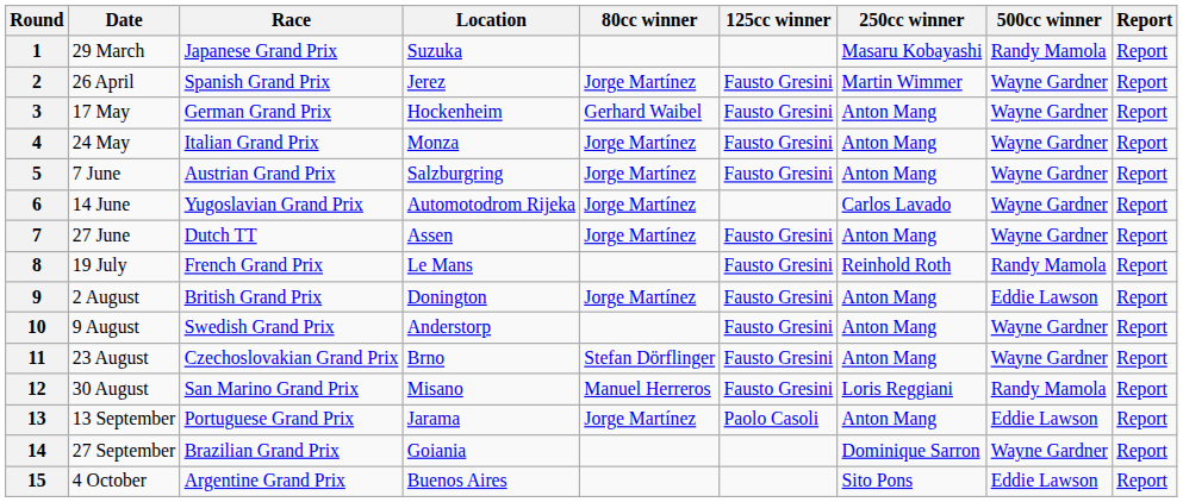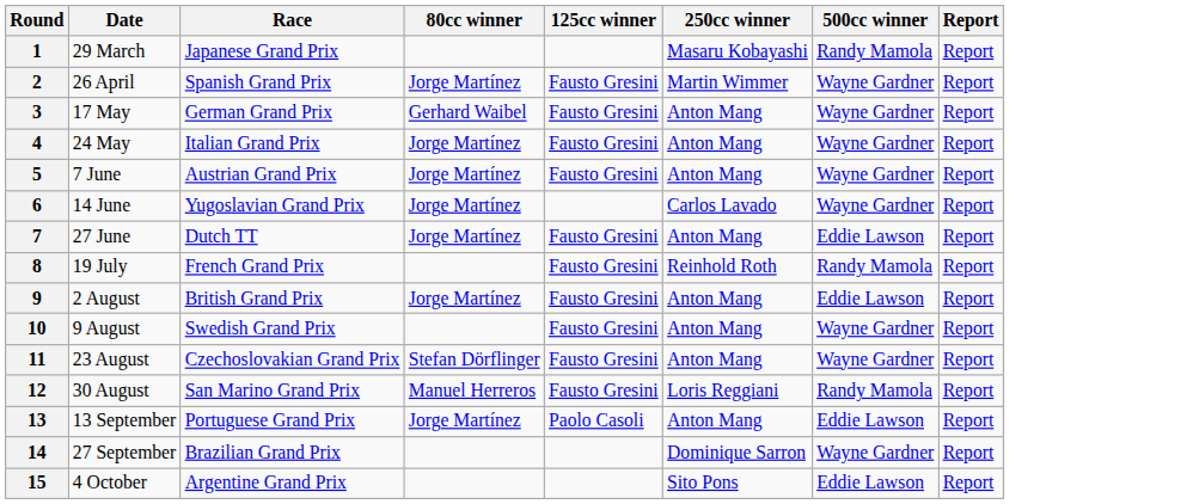 <table class="wikitable" style="font-size: 85%;">
 <tr>
 <th>Round</th>
 <th>Date</th>
 <th>Race</th>
-<th>Location</th>
 <th>80cc winner</th>
 <th>125cc winner</th>
 <th>250cc winner</th>
 <th>500cc winner</th>
 <th>Report</th>
 </tr>
 <tr>
 <th>1</th>
 <td>29 March</td>
 <td> <a href='#'>Japanese Grand Prix</a></td>
-<td><a href='#'>Suzuka</a></td>
 <td></td>
 <td></td>
 <td> <a href='#'>Masaru Kobayashi</a></td>
 <td> <a href='#'>Randy Mamola</a></td>
 <td><a href='#'>Report</a></td>
 </tr>
 <tr>
 <th>2</th>
 <td>26 April</td>
 <td> <a href='#'>Spanish Grand Prix</a></td>
-<td><a href='#'>Jerez</a></td>
 <td> <a href='#'>Jorge Martínez</a></td>
 <td> <a href='#'>Fausto Gresini</a></td>
 <td> <a href='#'>Martin Wimmer</a></td>
 <td> <a href='#'>Wayne Gardner</a></td>
 <td><a href='#'>Report</a></td>
 </tr>
 <tr>
 <th>3</th>
 <td>17 May</td>
 <td> <a href='#'>German Grand Prix</a></td>
-<td><a href='#'>Hockenheim</a></td>
 <td> <a href='#'>Gerhard Waibel</a></td>
 <td> <a href='#'>Fausto Gresini</a></td>
 <td> <a href='#'>Anton Mang</a></td>
 <td> <a href='#'>Wayne Gardner</a></td>
 <td><a href='#'>Report</a></td>
 </tr>
 <tr>
 <th>4</th>
 <td>24 May</td>
 <td> <a href='#'>Italian Grand Prix</a></td>
-<td><a href='#'>Monza</a></td>
 <td> <a href='#'>Jorge Martínez</a></td>
 <td> <a href='#'>Fausto Gresini</a></td>
 <td> <a href='#'>Anton Mang</a></td>
 <td> <a href='#'>Wayne Gardner</a></td>
 <td><a href='#'>Report</a></td>
 </tr>
 <tr>
 <th>5</th>
 <td>7 June</td>
 <td> <a href='#'>Austrian Grand Prix</a></td>
-<td><a href='#'>Salzburgring</a></td>
 <td> <a href='#'>Jorge Martínez</a></td>
 <td> <a href='#'>Fausto Gresini</a></td>
 <td> <a href='#'>Anton Mang</a></td>
 <td> <a href='#'>Wayne Gardner</a></td>
 <td><a href='#'>Report</a></td>
 </tr>
 <tr>
 <th>6</th>
 <td>14 June</td>
 <td> <a href='#'>Yugoslavian Grand Prix</a></td>
-<td><a href='#'>Automotodrom Rijeka</a></td>
 <td> <a href='#'>Jorge Martínez</a></td>
 <td></td>
 <td> <a href='#'>Carlos Lavado</a></td>
 <td> <a href='#'>Wayne Gardner</a></td>
 <td><a href='#'>Report</a></td>
 </tr>
 <tr>
 <th>7</th>
 <td>27 June</td>
 <td> <a href='#'>Dutch TT</a></td>
-<td><a href='#'>Assen</a></td>
 <td> <a href='#'>Jorge Martínez</a></td>
 <td> <a href='#'>Fausto Gresini</a></td>
 <td> <a href='#'>Anton Mang</a></td>
-<td> <a href='#'>Wayne Gardner</a></td>
+<td> <a href='#'>Eddie Lawson</a></td>
 <td><a href='#'>Report</a></td>
 </tr>
 <tr>
 <th>8</th>
 <td>19 July</td>
 <td> <a href='#'>French Grand Prix</a></td>
-<td><a href='#'>Le Mans</a></td>
 <td></td>
 <td> <a href='#'>Fausto Gresini</a></td>
 <td> <a href='#'>Reinhold Roth</a></td>
 <td> <a href='#'>Randy Mamola</a></td>
 <td><a href='#'>Report</a></td>
 </tr>
 <tr>
 <th>9</th>
 <td>2 August</td>
 <td> <a href='#'>British Grand Prix</a></td>
-<td><a href='#'>Donington</a></td>
 <td> <a href='#'>Jorge Martínez</a></td>
 <td> <a href='#'>Fausto Gresini</a></td>
 <td> <a href='#'>Anton Mang</a></td>
 <td> <a href='#'>Eddie Lawson</a></td>
 <td><a href='#'>Report</a></td>
 </tr>
 <tr>
 <th>10</th>
 <td>9 August</td>
 <td> <a href='#'>Swedish Grand Prix</a></td>
-<td><a href='#'>Anderstorp</a></td>
 <td></td>
 <td> <a href='#'>Fausto Gresini</a></td>
 <td> <a href='#'>Anton Mang</a></td>
 <td> <a href='#'>Wayne Gardner</a></td>
 <td><a href='#'>Report</a></td>
 </tr>
 <tr>
 <th>11</th>
 <td>23 August</td>
 <td> <a href='#'>Czechoslovakian Grand Prix</a></td>
-<td><a href='#'>Brno</a></td>
 <td> <a href='#'>Stefan Dörflinger</a></td>
 <td> <a href='#'>Fausto Gresini</a></td>
 <td> <a href='#'>Anton Mang</a></td>
 <td> <a href='#'>Wayne Gardner</a></td>
 <td><a href='#'>Report</a></td>
 </tr>
 <tr>
 <th>12</th>
 <td>30 August</td>
 <td> <a href='#'>San Marino Grand Prix</a></td>
-<td><a href='#'>Misano</a></td>
 <td> <a href='#'>Manuel Herreros</a></td>
 <td> <a href='#'>Fausto Gresini</a></td>
 <td> <a href='#'>Loris Reggiani</a></td>
 <td> <a href='#'>Randy Mamola</a></td>
 <td><a href='#'>Report</a></td>
 </tr>
 <tr>
 <th>13</th>
 <td>13 September</td>
 <td> <a href='#'>Portuguese Grand Prix</a></td>
-<td><a href='#'>Jarama</a></td>
 <td> <a href='#'>Jorge Martínez</a></td>
 <td> <a href='#'>Paolo Casoli</a></td>
 <td> <a href='#'>Anton Mang</a></td>
 <td> <a href='#'>Eddie Lawson</a></td>
 <td><a href='#'>Report</a></td>
 </tr>
 <tr>
 <th>14</th>
 <td>27 September</td>
 <td> <a href='#'>Brazilian Grand Prix</a></td>
-<td><a href='#'>Goiania</a></td>
 <td></td>
 <td></td>
 <td> <a href='#'>Dominique Sarron</a></td>
 <td> <a href='#'>Wayne Gardner</a></td>
 <td><a href='#'>Report</a></td>
 </tr>
 <tr>
 <th>15</th>
 <td>4 October</td>
 <td> <a href='#'>Argentine Grand Prix</a></td>
-<td><a href='#'>Buenos Aires</a></td>
 <td></td>
 <td></td>
 <td> <a href='#'>Sito Pons</a></td>
 <td> <a href='#'>Eddie Lawson</a></td>
 <td><a href='#'>Report</a></td>
 </tr>
 </table>
